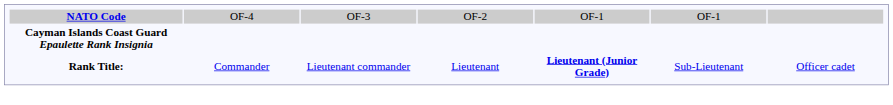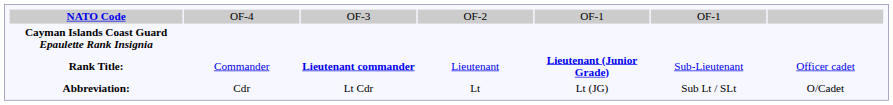 <table style="border:1px solid #8888aa; background:#f7f8ff; text-align:center; padding:5px;">
 <tr style="background:#CCCCCC">
 <th Width=12%><a href='#'>NATO Code</a></th>
 <td Width=8%>OF-4</td>
 <td Width=8%>OF-3</td>
 <td Width=8%>OF-2</td>
 <td Width=8%>OF-1</td>
 <td Width=8%>OF-1</td>
 <td Width=8%></td>
 </tr>
 <tr>
 <th> Cayman Islands Coast Guard <em>Epaulette Rank Insignia</em></th>
 <td></td>
 <td></td>
 <td></td>
 <td></td>
 <td></td>
 <td></td>
 </tr>
 <tr>
 <th>Rank Title:</th>
 <td><a href='#'>Commander</a></td>
-<td><a href='#'>Lieutenant commander</a></td>
+<td><strong><a href='#'>Lieutenant commander</a></strong></td>
 <td><a href='#'>Lieutenant</a></td>
 <td><strong><a href='#'>Lieutenant (Junior Grade)</a></strong></td>
 <td><a href='#'>Sub-Lieutenant</a></td>
 <td><a href='#'>Officer cadet</a></td>
 </tr>
+<tr>
+<th>Abbreviation:</th>
+<td>Cdr</td>
+<td>Lt Cdr</td>
+<td>Lt</td>
+<td>Lt (JG)</td>
+<td>Sub Lt / SLt</td>
+<td>O/Cadet</td>
+</tr>
 </table>
